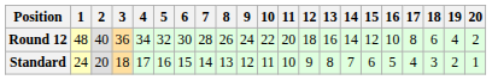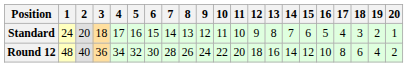 <table class="wikitable" style="font-size: 85%;">
 <tr align="center">
 <th>Position</th>
 <th>1</th>
 <th>2</th>
 <th>3</th>
 <th>4</th>
 <th>5</th>
 <th>6</th>
 <th>7</th>
 <th>8</th>
 <th>9</th>
 <th>10</th>
 <th>11</th>
 <th>12</th>
 <th>13</th>
 <th>14</th>
 <th>15</th>
 <th>16</th>
 <th>17</th>
 <th>18</th>
 <th>19</th>
 <th>20</th>
 </tr>
 <tr align="center">
+<th>Standard</th>
+<td style="background:#FFFFBF;">24</td>
+<td style="background:#DFDFDF;">20</td>
+<td style="background:#FFDF9F;">18</td>
+<td style="background:#DFFFDF;">17</td>
+<td style="background:#DFFFDF;">16</td>
+<td style="background:#DFFFDF;">15</td>
+<td style="background:#DFFFDF;">14</td>
+<td style="background:#DFFFDF;">13</td>
+<td style="background:#DFFFDF;">12</td>
+<td style="background:#DFFFDF;">11</td>
+<td style="background:#DFFFDF;">10</td>
+<td style="background:#DFFFDF;">9</td>
+<td style="background:#DFFFDF;">8</td>
+<td style="background:#DFFFDF;">7</td>
+<td style="background:#DFFFDF;">6</td>
+<td style="background:#DFFFDF;">5</td>
+<td style="background:#DFFFDF;">4</td>
+<td style="background:#DFFFDF;">3</td>
+<td style="background:#DFFFDF;">2</td>
+<td style="background:#DFFFDF;">1</td>
+</tr>
+<tr align="center">
 <th>Round 12</th>
 <td style="background:#FFFFBF;">48</td>
 <td style="background:#DFDFDF;">40</td>
 <td style="background:#FFDF9F;">36</td>
 <td style="background:#DFFFDF;">34</td>
 <td style="background:#DFFFDF;">32</td>
 <td style="background:#DFFFDF;">30</td>
 <td style="background:#DFFFDF;">28</td>
 <td style="background:#DFFFDF;">26</td>
 <td style="background:#DFFFDF;">24</td>
 <td style="background:#DFFFDF;">22</td>
 <td style="background:#DFFFDF;">20</td>
 <td style="background:#DFFFDF;">18</td>
 <td style="background:#DFFFDF;">16</td>
 <td style="background:#DFFFDF;">14</td>
 <td style="background:#DFFFDF;">12</td>
 <td style="background:#DFFFDF;">10</td>
 <td style="background:#DFFFDF;">8</td>
 <td style="background:#DFFFDF;">6</td>
 <td style="background:#DFFFDF;">4</td>
 <td style="background:#DFFFDF;">2</td>
 </tr>
-<tr align="center">
-<th>Standard</th>
-<td style="background:#FFFFBF;">24</td>
-<td style="background:#DFDFDF;">20</td>
-<td style="background:#FFDF9F;">18</td>
-<td style="background:#DFFFDF;">17</td>
-<td style="background:#DFFFDF;">16</td>
-<td style="background:#DFFFDF;">15</td>
-<td style="background:#DFFFDF;">14</td>
-<td style="background:#DFFFDF;">13</td>
-<td style="background:#DFFFDF;">12</td>
-<td style="background:#DFFFDF;">11</td>
-<td style="background:#DFFFDF;">10</td>
-<td style="background:#DFFFDF;">9</td>
-<td style="background:#DFFFDF;">8</td>
-<td style="background:#DFFFDF;">7</td>
-<td style="background:#DFFFDF;">6</td>
-<td style="background:#DFFFDF;">5</td>
-<td style="background:#DFFFDF;">4</td>
-<td style="background:#DFFFDF;">3</td>
-<td style="background:#DFFFDF;">2</td>
-<td style="background:#DFFFDF;">1</td>
-</tr>
 </table>
